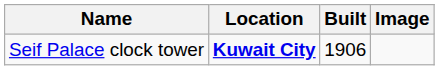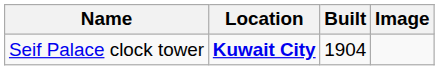 <table class="wikitable">
 <tr>
 <th>Name</th>
 <th>Location</th>
 <th>Built</th>
 <th>Image</th>
 </tr>
 <tr>
 <td><a href='#'>Seif Palace</a> clock tower</td>
 <td><strong><a href='#'>Kuwait City</a></strong></td>
-<td>1906</td>
+<td>1904</td>
 <td></td>
 </tr>
 </table>
